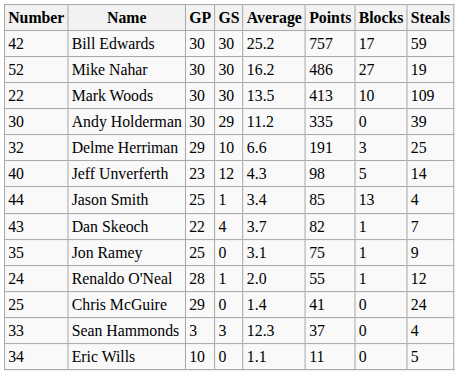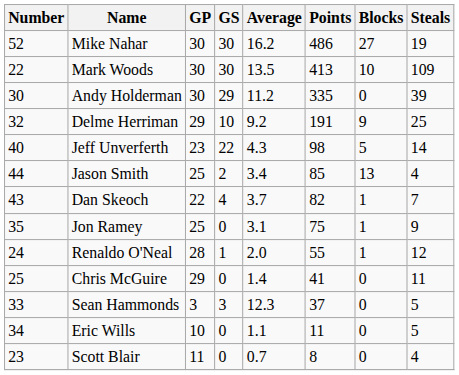 <table class="wikitable" style="font-size: 95%;">
 <tr>
 <th>Number</th>
 <th>Name</th>
 <th>GP</th>
 <th>GS</th>
 <th>Average</th>
 <th>Points</th>
 <th>Blocks</th>
 <th>Steals</th>
-</tr>
-<tr>
-<td>42</td>
-<td>Bill Edwards</td>
-<td>30</td>
-<td>30</td>
-<td>25.2</td>
-<td>757</td>
-<td>17</td>
-<td>59</td>
 </tr>
 <tr>
 <td>52</td>
 <td>Mike Nahar</td>
 <td>30</td>
 <td>30</td>
 <td>16.2</td>
 <td>486</td>
 <td>27</td>
 <td>19</td>
 </tr>
 <tr>
 <td>22</td>
 <td>Mark Woods</td>
 <td>30</td>
 <td>30</td>
 <td>13.5</td>
 <td>413</td>
 <td>10</td>
 <td>109</td>
 </tr>
 <tr>
 <td>30</td>
 <td>Andy Holderman</td>
 <td>30</td>
 <td>29</td>
 <td>11.2</td>
 <td>335</td>
 <td>0</td>
 <td>39</td>
 </tr>
 <tr>
 <td>32</td>
 <td>Delme Herriman</td>
 <td>29</td>
 <td>10</td>
-<td>6.6</td>
+<td>9.2</td>
 <td>191</td>
-<td>3</td>
+<td>9</td>
 <td>25</td>
 </tr>
 <tr>
 <td>40</td>
 <td>Jeff Unverferth</td>
 <td>23</td>
-<td>12</td>
+<td>22</td>
 <td>4.3</td>
 <td>98</td>
 <td>5</td>
 <td>14</td>
 </tr>
 <tr>
 <td>44</td>
 <td>Jason Smith</td>
 <td>25</td>
-<td>1</td>
+<td>2</td>
 <td>3.4</td>
 <td>85</td>
 <td>13</td>
 <td>4</td>
 </tr>
 <tr>
 <td>43</td>
 <td>Dan Skeoch</td>
 <td>22</td>
 <td>4</td>
 <td>3.7</td>
 <td>82</td>
 <td>1</td>
 <td>7</td>
 </tr>
 <tr>
 <td>35</td>
 <td>Jon Ramey</td>
 <td>25</td>
 <td>0</td>
 <td>3.1</td>
 <td>75</td>
 <td>1</td>
 <td>9</td>
 </tr>
 <tr>
 <td>24</td>
 <td>Renaldo O'Neal</td>
 <td>28</td>
 <td>1</td>
 <td>2.0</td>
 <td>55</td>
 <td>1</td>
 <td>12</td>
 </tr>
 <tr>
 <td>25</td>
 <td>Chris McGuire</td>
 <td>29</td>
 <td>0</td>
 <td>1.4</td>
 <td>41</td>
 <td>0</td>
-<td>24</td>
+<td>11</td>
 </tr>
 <tr>
 <td>33</td>
 <td>Sean Hammonds</td>
 <td>3</td>
 <td>3</td>
 <td>12.3</td>
 <td>37</td>
 <td>0</td>
-<td>4</td>
+<td>5</td>
 </tr>
 <tr>
 <td>34</td>
 <td>Eric Wills</td>
 <td>10</td>
 <td>0</td>
 <td>1.1</td>
 <td>11</td>
 <td>0</td>
 <td>5</td>
 </tr>
 <tr>
+<td>23</td>
+<td>Scott Blair</td>
+<td>11</td>
+<td>0</td>
+<td>0.7</td>
+<td>8</td>
+<td>0</td>
+<td>4</td>
+</tr>
+<tr>
 </tr>
 </table>
